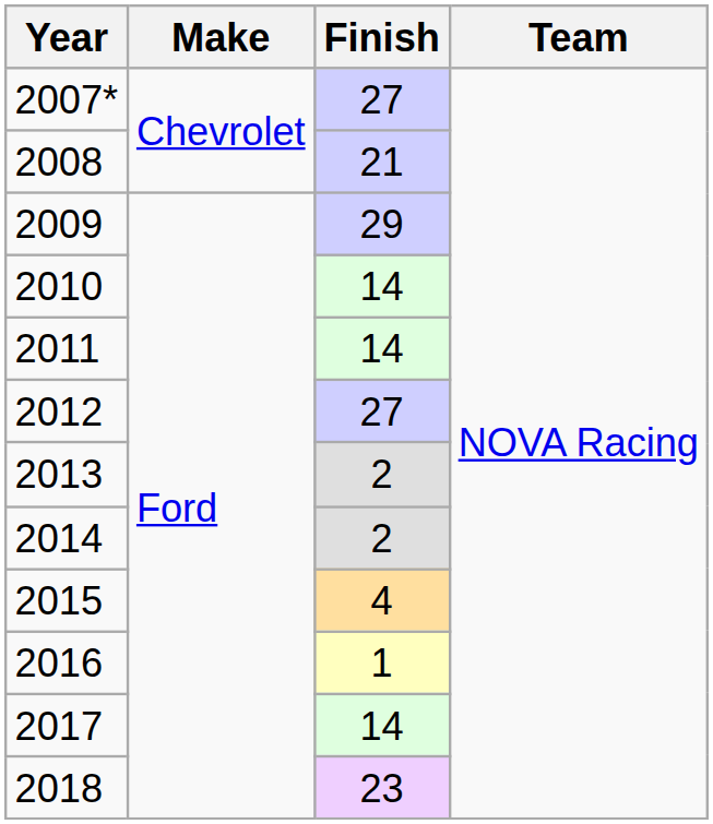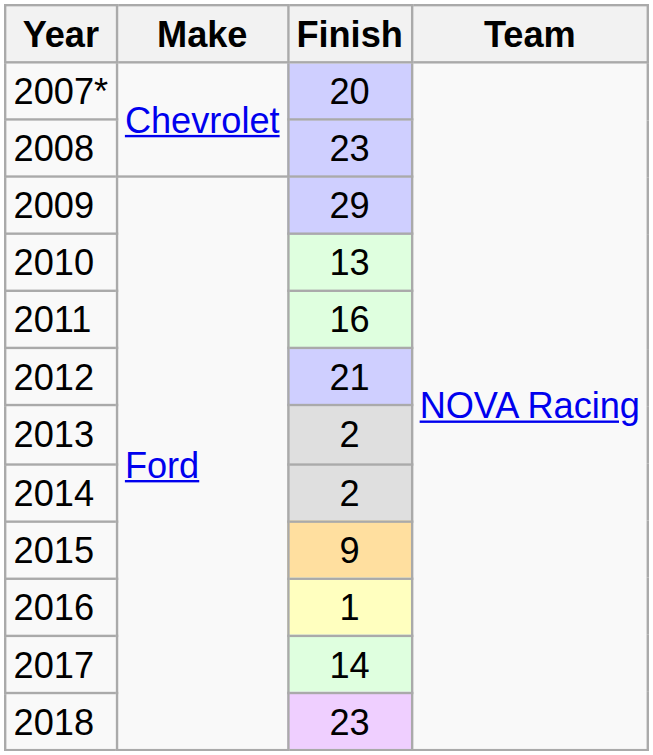 <table class="wikitable" style="font-size: 95%;">
 <tr>
 <th>Year</th>
 <th>Make</th>
 <th>Finish</th>
 <th>Team</th>
 </tr>
 <tr>
 <td>2007*</td>
 <td rowspan=2><a href='#'>Chevrolet</a></td>
-<td align=center style="background:#CFCFFF;">27</td>
+<td align=center style="background:#CFCFFF;">20</td>
 <td rowspan=12><a href='#'>NOVA Racing</a></td>
 </tr>
 <tr>
 <td>2008</td>
-<td align=center style="background:#CFCFFF;">21</td>
+<td align=center style="background:#CFCFFF;">23</td>
 </tr>
 <tr>
 <td>2009</td>
 <td rowspan=10><a href='#'>Ford</a></td>
 <td align=center style="background:#CFCFFF;">29</td>
 </tr>
 <tr>
 <td>2010</td>
-<td align=center style="background:#DFFFDF;">14</td>
+<td align=center style="background:#DFFFDF;">13</td>
 </tr>
 <tr>
 <td>2011</td>
-<td align=center style="background:#DFFFDF;">14</td>
+<td align=center style="background:#DFFFDF;">16</td>
 </tr>
 <tr>
 <td>2012</td>
-<td align=center style="background:#CFCFFF;">27</td>
+<td align=center style="background:#CFCFFF;">21</td>
 </tr>
 <tr>
 <td>2013</td>
 <td align=center style="background:#DFDFDF;">2</td>
 </tr>
 <tr>
 <td>2014</td>
 <td align=center style="background:#DFDFDF;">2</td>
 </tr>
 <tr>
 <td>2015</td>
-<td align=center style="background:#FFDF9F;">4</td>
+<td align=center style="background:#FFDF9F;">9</td>
 </tr>
 <tr>
 <td>2016</td>
 <td align=center style="background:#FFFFBF;">1</td>
 </tr>
 <tr>
 <td>2017</td>
 <td align=center style="background:#DFFFDF;">14</td>
 </tr>
 <tr>
 <td>2018</td>
 <td align=center style="background:#EFCFFF;">23</td>
 </tr>
 </table>
